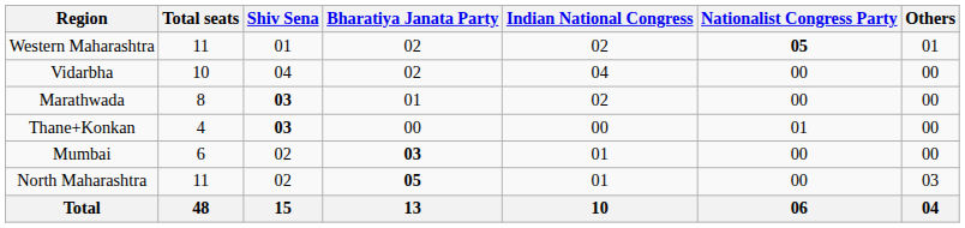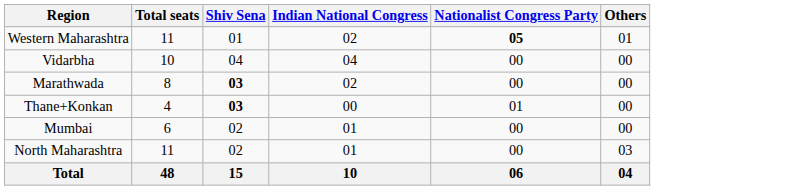 <table class="wikitable sortable" style="text-align:center;">
 <tr>
 <th>Region</th>
 <th>Total seats</th>
 <th><a href='#'>Shiv Sena</a></th>
-<th><a href='#'>Bharatiya Janata Party</a></th>
 <th><a href='#'>Indian National Congress</a></th>
 <th><a href='#'>Nationalist Congress Party</a></th>
 <th>Others</th>
 </tr>
 <tr>
 <td>Western Maharashtra</td>
 <td>11</td>
 <td>01</td>
 <td>02</td>
-<td>02</td>
 <td><strong>05</strong></td>
 <td>01</td>
 </tr>
 <tr>
 <td>Vidarbha</td>
 <td>10</td>
 <td>04</td>
-<td>02</td>
 <td>04</td>
 <td>00</td>
 <td>00</td>
 </tr>
 <tr>
 <td>Marathwada</td>
 <td>8</td>
 <td><strong>03</strong></td>
-<td>01</td>
 <td>02</td>
 <td>00</td>
 <td>00</td>
 </tr>
 <tr>
 <td>Thane+Konkan</td>
 <td>4</td>
 <td><strong>03</strong></td>
 <td>00</td>
-<td>00</td>
 <td>01</td>
 <td>00</td>
 </tr>
 <tr>
 <td>Mumbai</td>
 <td>6</td>
 <td>02</td>
-<td><strong>03</strong></td>
 <td>01</td>
 <td>00</td>
 <td>00</td>
 </tr>
 <tr>
 <td>North Maharashtra</td>
 <td>11</td>
 <td>02</td>
-<td><strong>05</strong></td>
 <td>01</td>
 <td>00</td>
 <td>03</td>
 </tr>
 <tr>
 <th><strong>Total</strong></th>
 <th><strong>48</strong></th>
 <th>15</th>
-<th>13</th>
 <th>10</th>
 <th>06</th>
 <th>04</th>
 </tr>
 </table>
